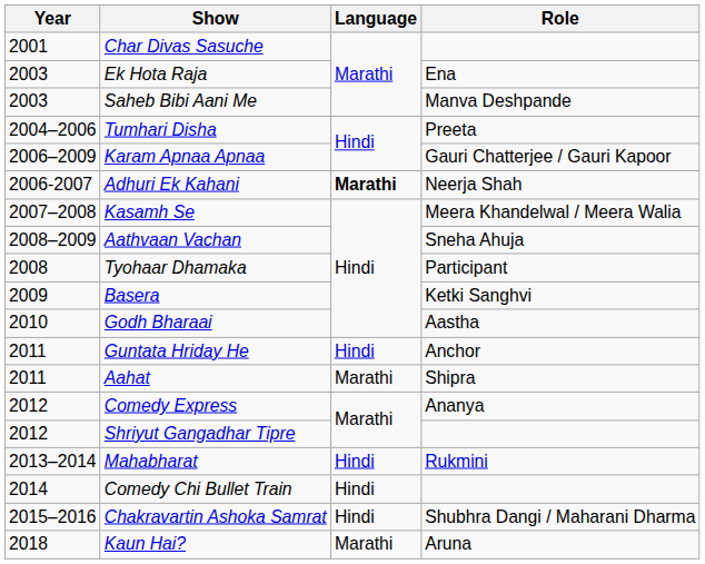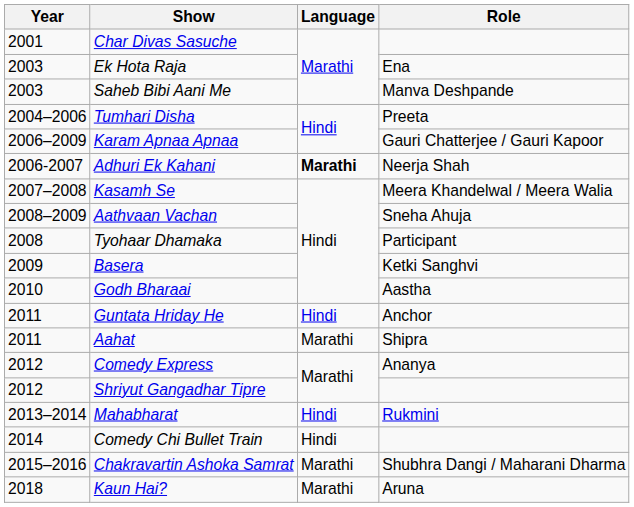 <table class="wikitable sortable">
 <tr>
 <th>Year</th>
 <th>Show</th>
 <th>Language</th>
 <th>Role</th>
 </tr>
 <tr>
 <td>2001</td>
 <td><em><a href='#'>Char Divas Sasuche</a></em></td>
 <td rowspan="3"><a href='#'>Marathi</a></td>
 <td></td>
 </tr>
 <tr>
 <td>2003</td>
 <td><em>Ek Hota Raja</em></td>
 <td>Ena</td>
 </tr>
 <tr>
 <td>2003</td>
 <td><em>Saheb Bibi Aani Me</em></td>
 <td>Manva Deshpande</td>
 </tr>
 <tr>
 <td>2004–2006</td>
 <td><em><a href='#'>Tumhari Disha</a></em></td>
 <td rowspan="2"><a href='#'>Hindi</a></td>
 <td>Preeta</td>
 </tr>
 <tr>
 <td>2006–2009</td>
 <td><em><a href='#'>Karam Apnaa Apnaa</a></em></td>
 <td>Gauri Chatterjee  / Gauri Kapoor</td>
 </tr>
 <tr>
 <td>2006-2007</td>
 <td><em><a href='#'>Adhuri Ek Kahani</a></em></td>
 <td><strong>Marathi</strong></td>
 <td>Neerja Shah</td>
 </tr>
 <tr>
 <td>2007–2008</td>
 <td><em><a href='#'>Kasamh Se</a></em></td>
 <td rowspan="5">Hindi</td>
 <td>Meera Khandelwal / Meera Walia</td>
 </tr>
 <tr>
 <td>2008–2009</td>
 <td><em><a href='#'>Aathvaan Vachan</a></em></td>
 <td>Sneha Ahuja</td>
 </tr>
 <tr>
 <td>2008</td>
 <td><em>Tyohaar Dhamaka</em></td>
 <td>Participant</td>
 </tr>
 <tr>
 <td>2009</td>
 <td><em><a href='#'>Basera</a></em></td>
 <td>Ketki Sanghvi</td>
 </tr>
 <tr>
 <td>2010</td>
 <td><em><a href='#'>Godh Bharaai</a></em></td>
 <td>Aastha</td>
 </tr>
 <tr>
 <td>2011</td>
 <td><em><a href='#'>Guntata Hriday He</a></em></td>
 <td><a href='#'>Hindi</a></td>
 <td>Anchor</td>
 </tr>
 <tr>
 <td>2011</td>
 <td><em><a href='#'>Aahat</a></em></td>
 <td>Marathi</td>
 <td>Shipra</td>
 </tr>
 <tr>
 <td>2012</td>
 <td><em><a href='#'>Comedy Express</a></em></td>
 <td rowspan="2">Marathi</td>
 <td>Ananya</td>
 </tr>
 <tr>
 <td>2012</td>
 <td><em><a href='#'>Shriyut Gangadhar Tipre</a></em></td>
 <td></td>
 </tr>
 <tr>
 <td>2013–2014</td>
 <td><em><a href='#'>Mahabharat</a></em></td>
 <td><a href='#'>Hindi</a></td>
 <td><a href='#'>Rukmini</a></td>
 </tr>
 <tr>
 <td>2014</td>
 <td><em>Comedy Chi Bullet Train</em></td>
 <td>Hindi</td>
 <td></td>
 </tr>
 <tr>
 <td>2015–2016</td>
 <td><em><a href='#'>Chakravartin Ashoka Samrat</a></em></td>
-<td>Hindi</td>
+<td>Marathi</td>
 <td>Shubhra Dangi / Maharani Dharma</td>
 </tr>
 <tr>
 <td>2018</td>
 <td><em><a href='#'>Kaun Hai?</a></em></td>
 <td>Marathi</td>
 <td>Aruna</td>
 </tr>
 </table>
